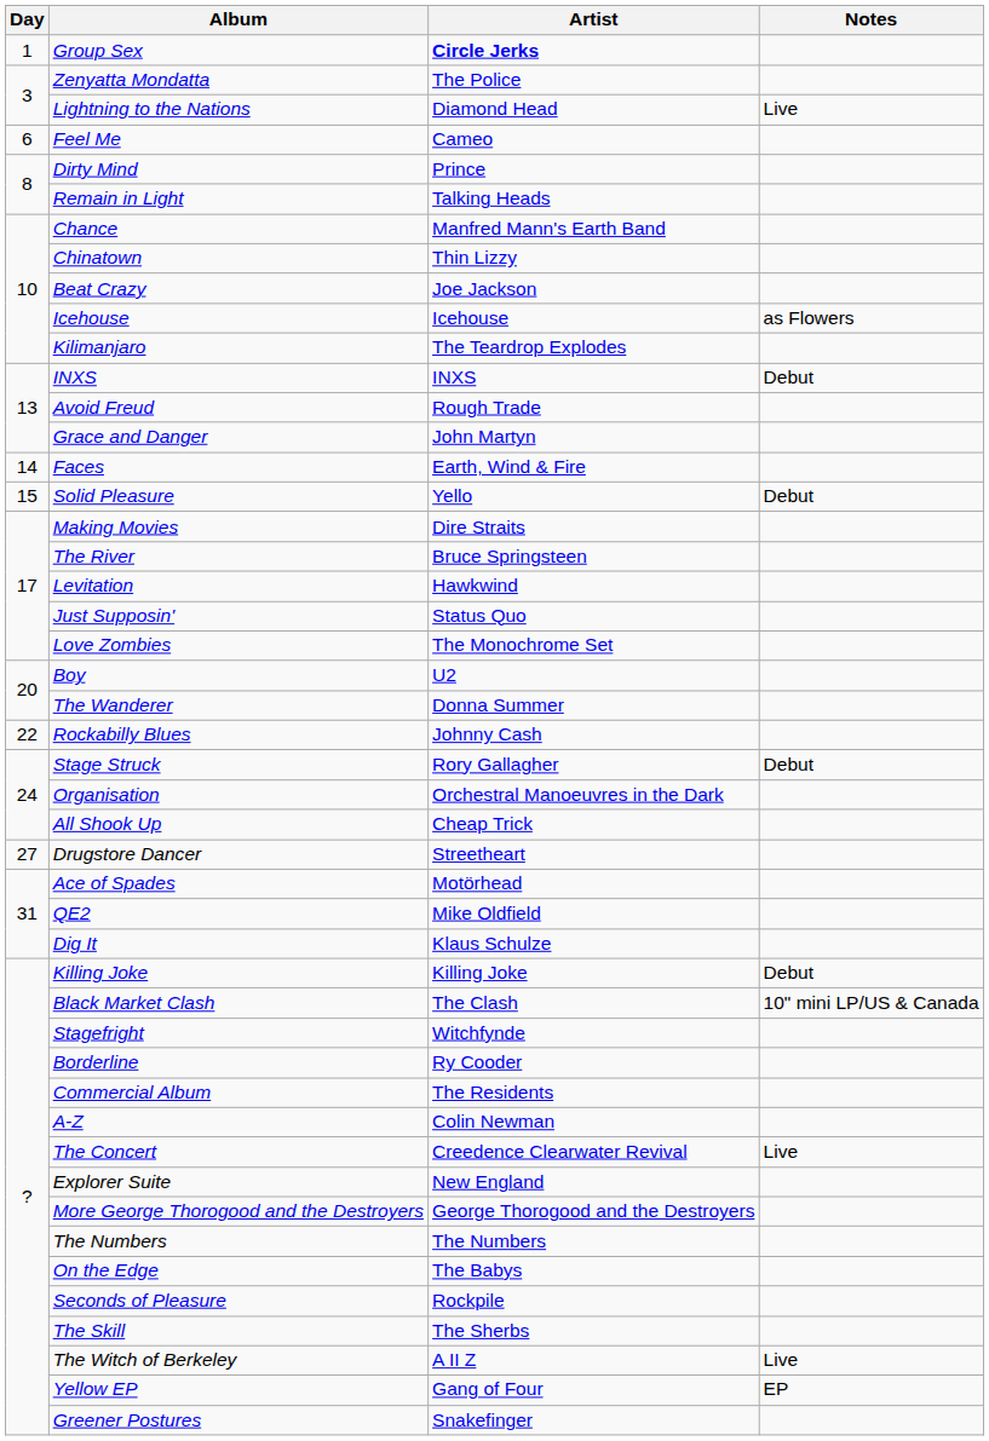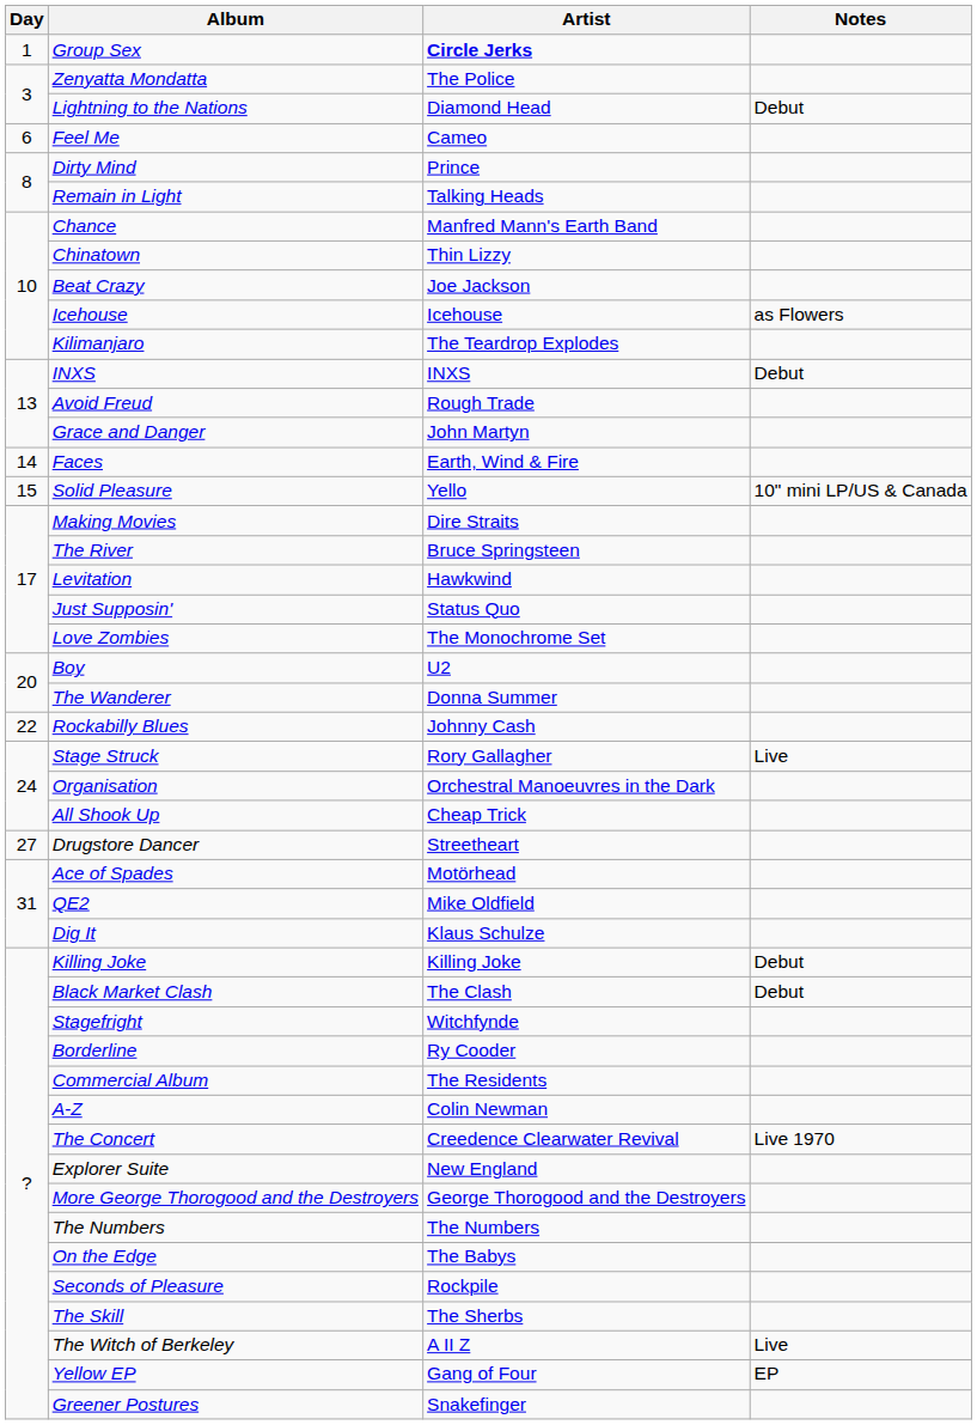 <table class="wikitable">
 <tr>
 <th>Day</th>
 <th>Album</th>
 <th>Artist</th>
 <th>Notes</th>
 </tr>
 <tr>
 <td rowspan="1" align="center">1</td>
 <td><em><a href='#'>Group Sex</a></em></td>
 <td><strong><a href='#'>Circle Jerks</a></strong></td>
 <td></td>
 </tr>
 <tr>
 <td rowspan="2" align="center">3</td>
 <td><em><a href='#'>Zenyatta Mondatta</a></em></td>
 <td><a href='#'>The Police</a></td>
 <td></td>
 </tr>
 <tr>
 <td><em><a href='#'>Lightning to the Nations</a></em></td>
 <td><a href='#'>Diamond Head</a></td>
-<td>Live</td>
+<td>Debut</td>
 </tr>
 <tr>
 <td rowspan="1" align="center">6</td>
 <td><em><a href='#'>Feel Me</a></em></td>
 <td><a href='#'>Cameo</a></td>
 <td></td>
 </tr>
 <tr>
 <td rowspan="2" align="center">8</td>
 <td><em><a href='#'>Dirty Mind</a></em></td>
 <td><a href='#'>Prince</a></td>
 <td></td>
 </tr>
 <tr>
 <td><em><a href='#'>Remain in Light</a></em></td>
 <td><a href='#'>Talking Heads</a></td>
 <td></td>
 </tr>
 <tr>
 <td rowspan="5" align="center">10</td>
 <td><em><a href='#'>Chance</a></em></td>
 <td><a href='#'>Manfred Mann's Earth Band</a></td>
 <td></td>
 </tr>
 <tr>
 <td><em><a href='#'>Chinatown</a></em></td>
 <td><a href='#'>Thin Lizzy</a></td>
 <td></td>
 </tr>
 <tr>
 <td><em><a href='#'>Beat Crazy</a></em></td>
 <td><a href='#'>Joe Jackson</a></td>
 <td></td>
 </tr>
 <tr>
 <td><em><a href='#'>Icehouse</a></em></td>
 <td><a href='#'>Icehouse</a></td>
 <td>as Flowers</td>
 </tr>
 <tr>
 <td><em><a href='#'>Kilimanjaro</a></em></td>
 <td><a href='#'>The Teardrop Explodes</a></td>
 <td></td>
 </tr>
 <tr>
 <td rowspan="3" align="center">13</td>
 <td><em><a href='#'>INXS</a></em></td>
 <td><a href='#'>INXS</a></td>
 <td>Debut</td>
 </tr>
 <tr>
 <td><em><a href='#'>Avoid Freud</a></em></td>
 <td><a href='#'>Rough Trade</a></td>
 <td></td>
 </tr>
 <tr>
 <td><em><a href='#'>Grace and Danger</a></em></td>
 <td><a href='#'>John Martyn</a></td>
 <td></td>
 </tr>
 <tr>
 <td rowspan="1" align="center">14</td>
 <td><em><a href='#'>Faces</a></em></td>
 <td><a href='#'>Earth, Wind & Fire</a></td>
 <td></td>
 </tr>
 <tr>
 <td rowspan="1" align="center">15</td>
 <td><em><a href='#'>Solid Pleasure</a></em></td>
 <td><a href='#'>Yello</a></td>
-<td>Debut</td>
+<td>10" mini LP/US & Canada</td>
 </tr>
 <tr>
 <td rowspan="5" align="center">17</td>
 <td><em><a href='#'>Making Movies</a></em></td>
 <td><a href='#'>Dire Straits</a></td>
 <td></td>
 </tr>
 <tr>
 <td><em><a href='#'>The River</a></em></td>
 <td><a href='#'>Bruce Springsteen</a></td>
 <td></td>
 </tr>
 <tr>
 <td><em><a href='#'>Levitation</a></em></td>
 <td><a href='#'>Hawkwind</a></td>
 <td></td>
 </tr>
 <tr>
 <td><em><a href='#'>Just Supposin'</a></em></td>
 <td><a href='#'>Status Quo</a></td>
 <td></td>
 </tr>
 <tr>
 <td><em><a href='#'>Love Zombies</a></em></td>
 <td><a href='#'>The Monochrome Set</a></td>
 <td></td>
 </tr>
 <tr>
 <td rowspan="2" align="center">20</td>
 <td><em><a href='#'>Boy</a></em></td>
 <td><a href='#'>U2</a></td>
 <td></td>
 </tr>
 <tr>
 <td><em><a href='#'>The Wanderer</a></em></td>
 <td><a href='#'>Donna Summer</a></td>
 <td></td>
 </tr>
 <tr>
 <td rowspan="1" align="center">22</td>
 <td><em><a href='#'>Rockabilly Blues</a></em></td>
 <td><a href='#'>Johnny Cash</a></td>
 <td></td>
 </tr>
 <tr>
 <td rowspan="3" align="center">24</td>
 <td><em><a href='#'>Stage Struck</a></em></td>
 <td><a href='#'>Rory Gallagher</a></td>
-<td>Debut</td>
+<td>Live</td>
 </tr>
 <tr>
 <td><em><a href='#'>Organisation</a></em></td>
 <td><a href='#'>Orchestral Manoeuvres in the Dark</a></td>
 <td></td>
 </tr>
 <tr>
 <td><em><a href='#'>All Shook Up</a></em></td>
 <td><a href='#'>Cheap Trick</a></td>
 <td></td>
 </tr>
 <tr>
 <td rowspan="1" align="center">27</td>
 <td><em>Drugstore Dancer</em></td>
 <td><a href='#'>Streetheart</a></td>
 <td></td>
 </tr>
 <tr>
 <td rowspan="3" align="center">31</td>
 <td><em><a href='#'>Ace of Spades</a></em></td>
 <td><a href='#'>Motörhead</a></td>
 <td></td>
 </tr>
 <tr>
 <td><em><a href='#'>QE2</a></em></td>
 <td><a href='#'>Mike Oldfield</a></td>
 <td></td>
 </tr>
 <tr>
 <td><em><a href='#'>Dig It</a></em></td>
 <td><a href='#'>Klaus Schulze</a></td>
 <td></td>
 </tr>
 <tr>
 <td rowspan="16" align="center">?</td>
 <td><em><a href='#'>Killing Joke</a></em></td>
 <td><a href='#'>Killing Joke</a></td>
 <td>Debut</td>
 </tr>
 <tr>
 <td><em><a href='#'>Black Market Clash</a></em></td>
 <td><a href='#'>The Clash</a></td>
-<td>10" mini LP/US & Canada</td>
+<td>Debut</td>
 </tr>
 <tr>
 <td><em><a href='#'>Stagefright</a></em></td>
 <td><a href='#'>Witchfynde</a></td>
 <td></td>
 </tr>
 <tr>
 <td><em><a href='#'>Borderline</a></em></td>
 <td><a href='#'>Ry Cooder</a></td>
 <td></td>
 </tr>
 <tr>
 <td><em><a href='#'>Commercial Album</a></em></td>
 <td><a href='#'>The Residents</a></td>
 <td></td>
 </tr>
 <tr>
 <td><em><a href='#'>A-Z</a></em></td>
 <td><a href='#'>Colin Newman</a></td>
 <td></td>
 </tr>
 <tr>
 <td><em><a href='#'>The Concert</a></em></td>
 <td><a href='#'>Creedence Clearwater Revival</a></td>
-<td>Live</td>
+<td>Live 1970</td>
 </tr>
 <tr>
 <td><em>Explorer Suite</em></td>
 <td><a href='#'>New England</a></td>
 <td></td>
 </tr>
 <tr>
 <td><em><a href='#'>More George Thorogood and the Destroyers</a></em></td>
 <td><a href='#'>George Thorogood and the Destroyers</a></td>
 <td></td>
 </tr>
 <tr>
 <td><em>The Numbers</em></td>
 <td><a href='#'>The Numbers</a></td>
 <td></td>
 </tr>
 <tr>
 <td><em><a href='#'>On the Edge</a></em></td>
 <td><a href='#'>The Babys</a></td>
 <td></td>
 </tr>
 <tr>
 <td><em><a href='#'>Seconds of Pleasure</a></em></td>
 <td><a href='#'>Rockpile</a></td>
 <td></td>
 </tr>
 <tr>
 <td><em><a href='#'>The Skill</a></em></td>
 <td><a href='#'>The Sherbs</a></td>
 <td></td>
 </tr>
 <tr>
 <td><em>The Witch of Berkeley</em></td>
 <td><a href='#'>A II Z</a></td>
 <td>Live</td>
 </tr>
 <tr>
 <td><em><a href='#'>Yellow EP</a></em></td>
 <td><a href='#'>Gang of Four</a></td>
 <td>EP</td>
 </tr>
 <tr>
 <td><em><a href='#'>Greener Postures</a></em></td>
 <td><a href='#'>Snakefinger</a></td>
 <td></td>
 </tr>
 </table>
